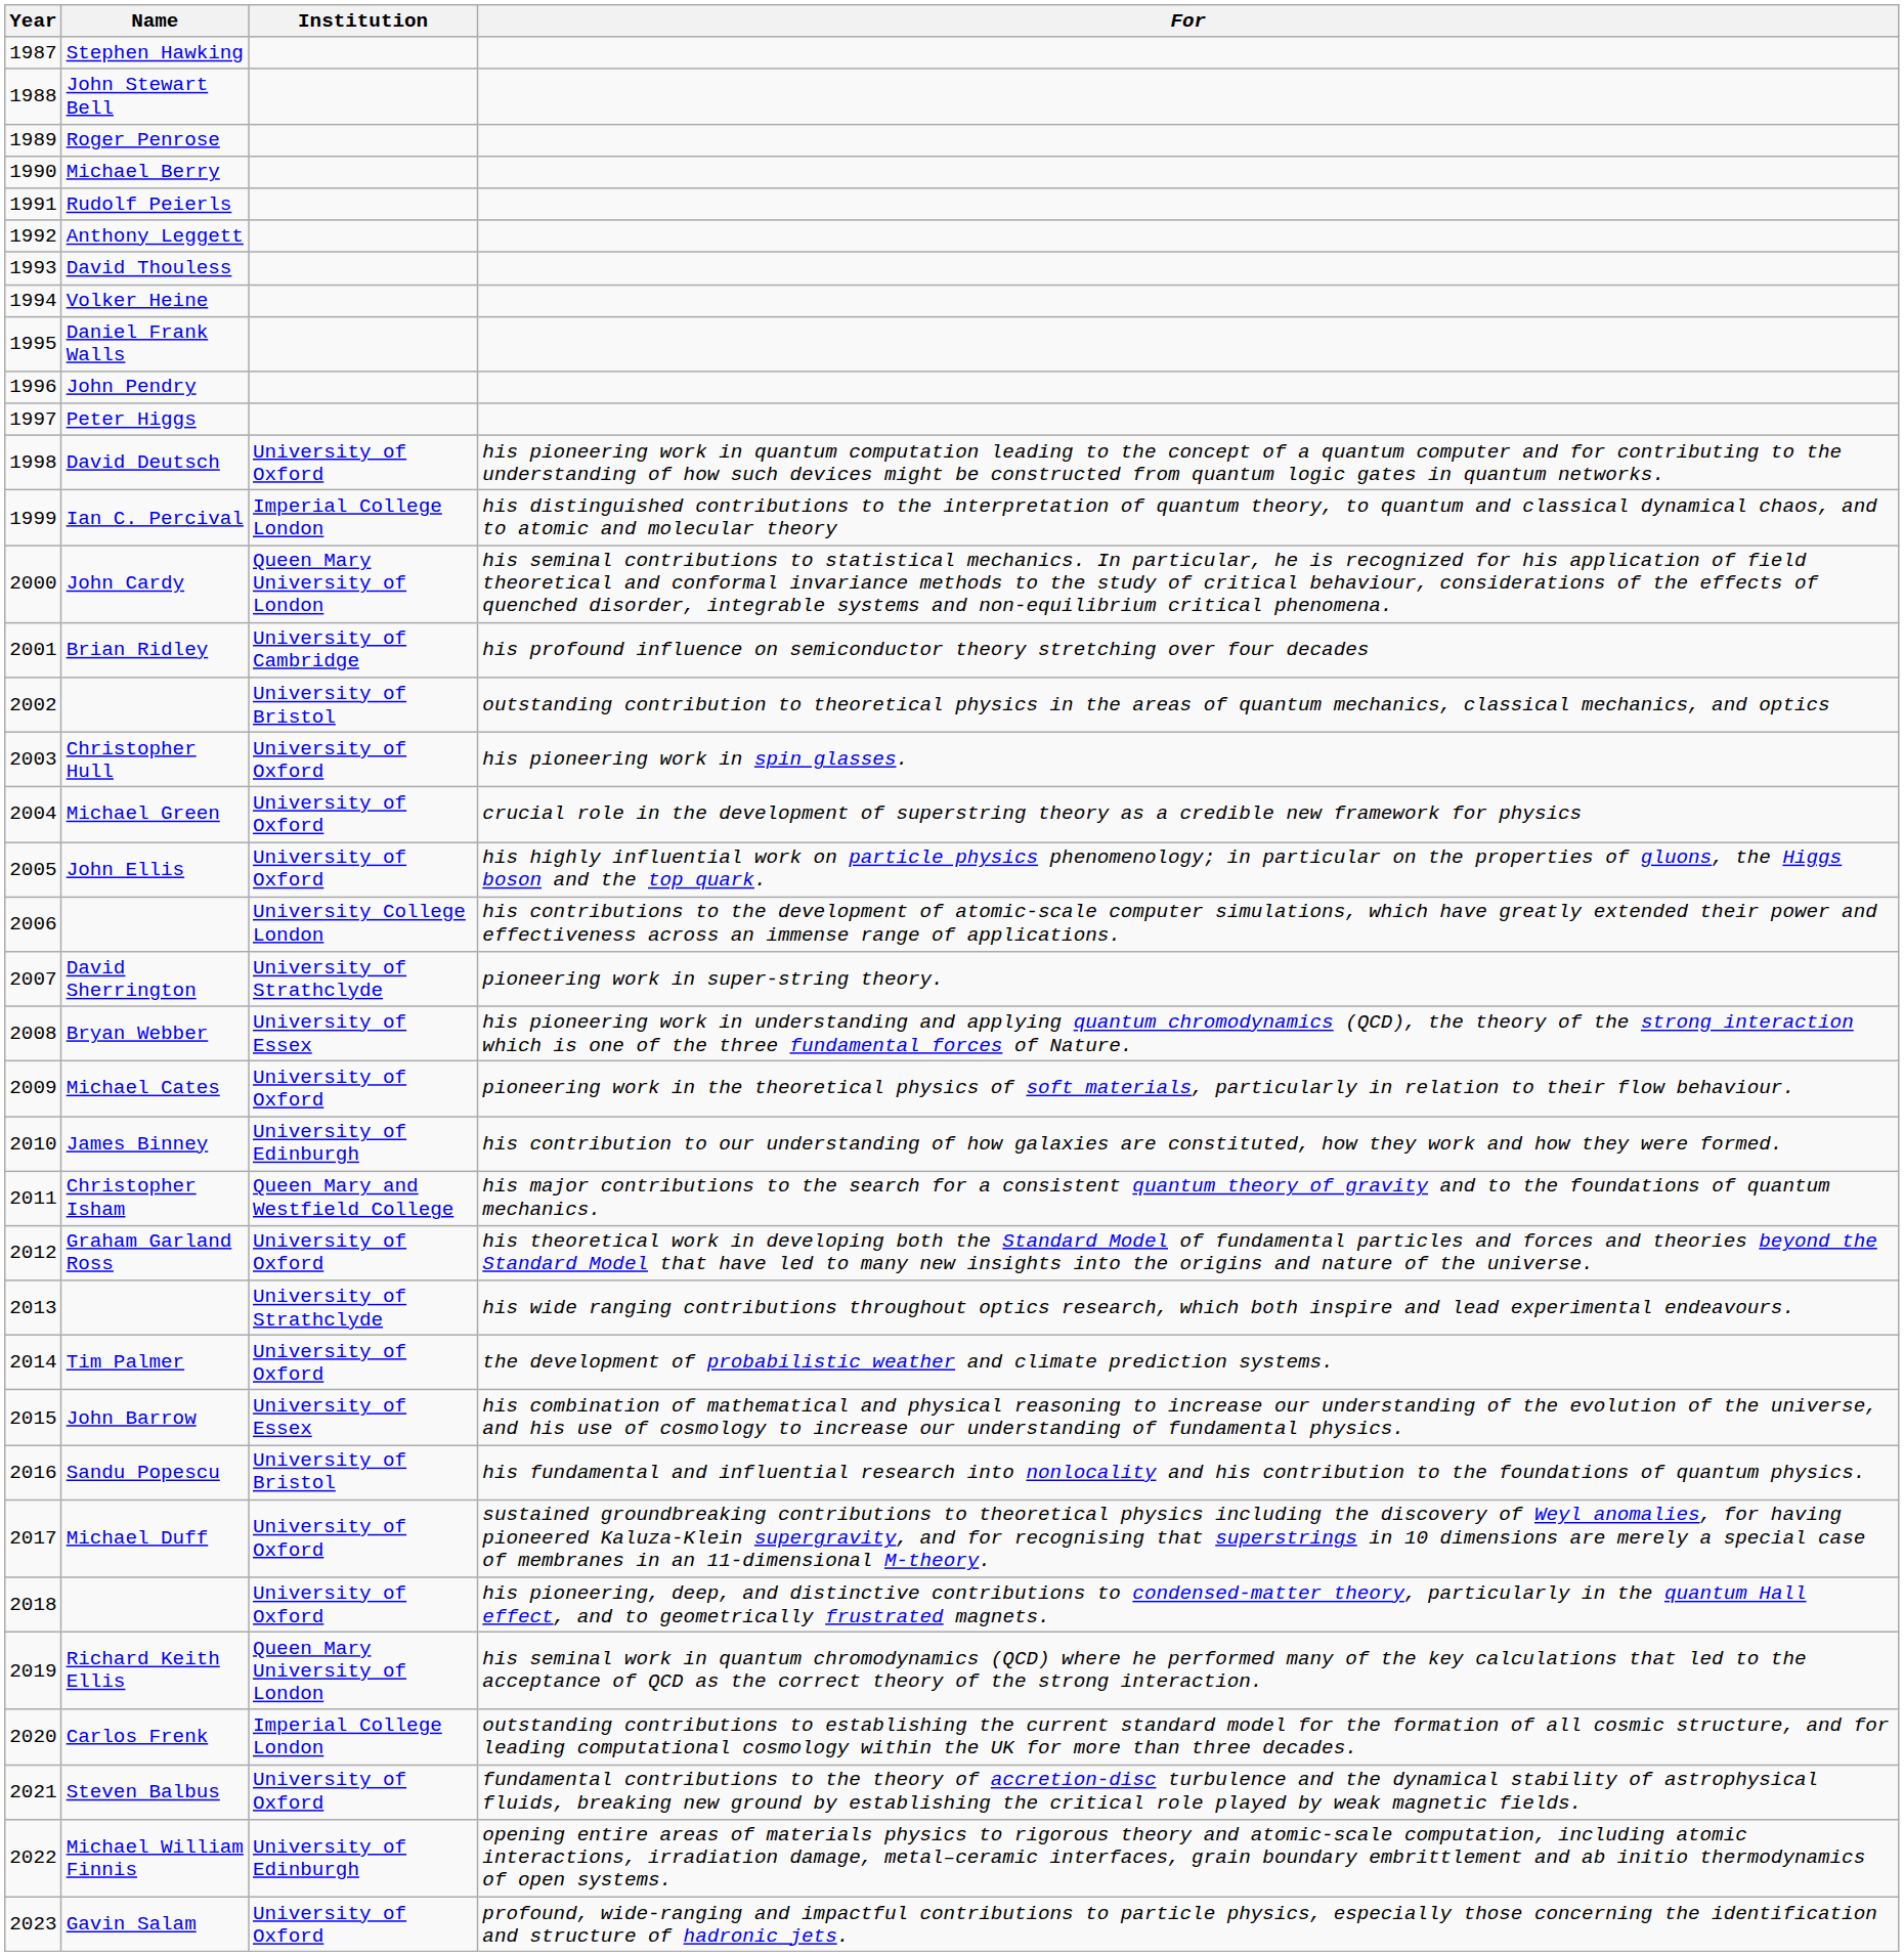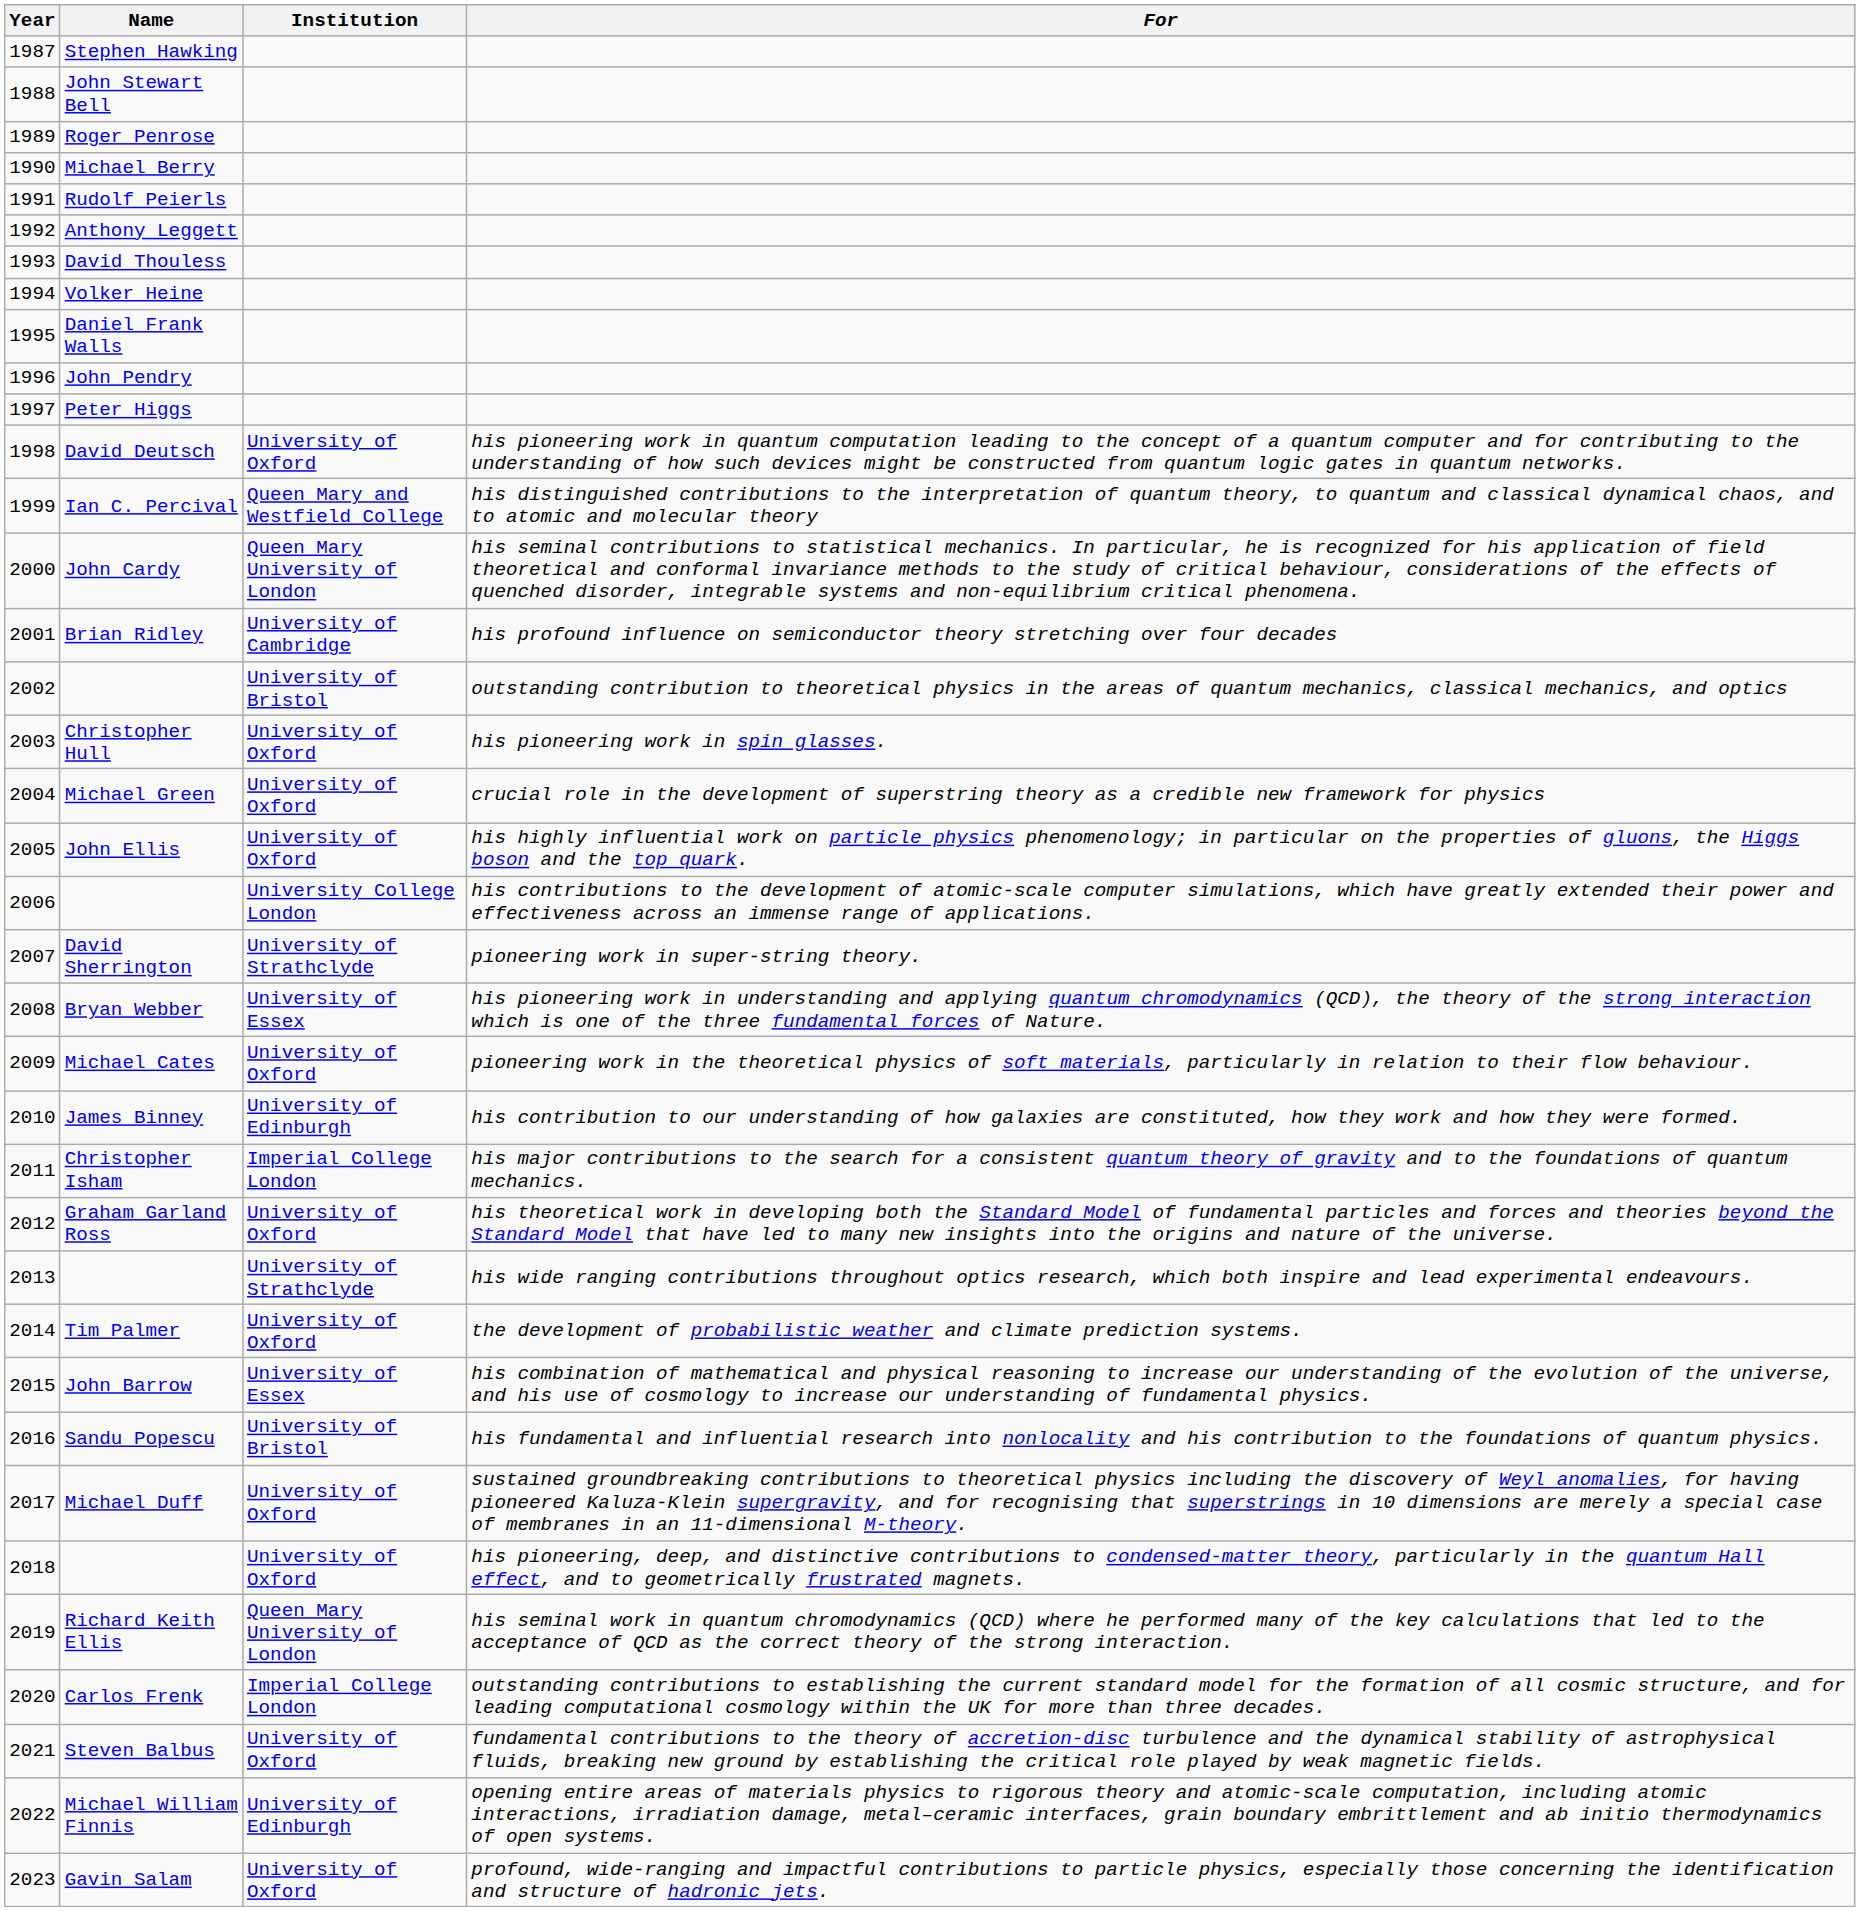 <table class="wikitable sortable">
 <tr>
 <th>Year</th>
 <th>Name</th>
 <th>Institution</th>
 <th scope = col class = unsortable><em>For</em></th>
 </tr>
 <tr>
 <td>1987</td>
 <td><a href='#'>Stephen Hawking</a></td>
 <td></td>
 <td></td>
 </tr>
 <tr>
 <td>1988</td>
 <td><a href='#'>John Stewart Bell</a></td>
 <td></td>
 <td></td>
 </tr>
 <tr>
 <td>1989</td>
 <td><a href='#'>Roger Penrose</a></td>
 <td></td>
 <td></td>
 </tr>
 <tr>
 <td>1990</td>
 <td><a href='#'>Michael Berry</a></td>
 <td></td>
 <td></td>
 </tr>
 <tr>
 <td>1991</td>
 <td><a href='#'>Rudolf Peierls</a></td>
 <td></td>
 <td></td>
 </tr>
 <tr>
 <td>1992</td>
 <td><a href='#'>Anthony Leggett</a></td>
 <td></td>
 <td></td>
 </tr>
 <tr>
 <td>1993</td>
 <td><a href='#'>David Thouless</a></td>
 <td></td>
 <td></td>
 </tr>
 <tr>
 <td>1994</td>
 <td><a href='#'>Volker Heine</a></td>
 <td></td>
 <td></td>
 </tr>
 <tr>
 <td>1995</td>
 <td><a href='#'>Daniel Frank Walls</a></td>
 <td></td>
 <td></td>
 </tr>
 <tr>
 <td>1996</td>
 <td><a href='#'>John Pendry</a></td>
 <td></td>
 <td></td>
 </tr>
 <tr>
 <td>1997</td>
 <td><a href='#'>Peter Higgs</a></td>
 <td></td>
 <td></td>
 </tr>
 <tr>
 <td>1998</td>
 <td><a href='#'>David Deutsch</a></td>
 <td><a href='#'>University of Oxford</a></td>
 <td><em>his pioneering work in quantum computation leading to the concept of a quantum computer and for contributing to the understanding of how such devices might be constructed from quantum logic gates in quantum networks.</em></td>
 </tr>
 <tr>
 <td>1999</td>
 <td><a href='#'>Ian C. Percival</a></td>
-<td><a href='#'>Imperial College London</a></td>
+<td><a href='#'>Queen Mary and Westfield College</a></td>
 <td><em>his distinguished contributions to the interpretation of quantum theory, to quantum and classical dynamical chaos, and to atomic and molecular theory</em></td>
 </tr>
 <tr>
 <td>2000</td>
 <td><a href='#'>John Cardy</a></td>
 <td><a href='#'>Queen Mary University of London</a></td>
 <td><em>his seminal contributions to statistical mechanics. In particular, he is recognized for his application of field theoretical and conformal invariance methods to the study of critical behaviour, considerations of the effects of quenched disorder, integrable systems and non-equilibrium critical phenomena.</em></td>
 </tr>
 <tr>
 <td>2001</td>
 <td><a href='#'>Brian Ridley</a></td>
 <td><a href='#'>University of Cambridge</a></td>
 <td><em>his profound influence on semiconductor theory stretching over four decades</em></td>
 </tr>
 <tr>
 <td>2002</td>
 <td></td>
 <td><a href='#'>University of Bristol</a></td>
 <td><em>outstanding contribution to theoretical physics in the areas of quantum mechanics, classical mechanics, and optics</em></td>
 </tr>
 <tr>
 <td>2003</td>
 <td><a href='#'>Christopher Hull</a></td>
 <td><a href='#'>University of Oxford</a></td>
 <td><em>his pioneering work in <a href='#'>spin glasses</a>.</em></td>
 </tr>
 <tr>
 <td>2004</td>
 <td><a href='#'>Michael Green</a></td>
 <td><a href='#'>University of Oxford</a></td>
 <td><em>crucial role in the development of superstring theory as a credible new framework for physics</em></td>
 </tr>
 <tr>
 <td>2005</td>
 <td><a href='#'>John Ellis</a></td>
 <td><a href='#'>University of Oxford</a></td>
 <td><em>his highly influential work on <a href='#'>particle physics</a> phenomenology; in particular on the properties of <a href='#'>gluons</a>, the <a href='#'>Higgs boson</a> and the <a href='#'>top quark</a>.</em></td>
 </tr>
 <tr>
 <td>2006</td>
 <td></td>
 <td><a href='#'>University College London</a></td>
 <td><em>his contributions to the development of atomic-scale computer simulations, which have greatly extended their power and effectiveness across an immense range of applications.</em></td>
 </tr>
 <tr>
 <td>2007</td>
 <td><a href='#'>David Sherrington</a></td>
 <td><a href='#'>University of Strathclyde</a></td>
 <td><em>pioneering work in super-string theory.</em></td>
 </tr>
 <tr>
 <td>2008</td>
 <td><a href='#'>Bryan Webber</a></td>
 <td><a href='#'>University of Essex</a></td>
 <td><em>his pioneering work in understanding and applying <a href='#'>quantum chromodynamics</a> (QCD), the theory of the <a href='#'>strong interaction</a> which is one of the three <a href='#'>fundamental forces</a> of Nature.</em></td>
 </tr>
 <tr>
 <td>2009</td>
 <td><a href='#'>Michael Cates</a></td>
 <td><a href='#'>University of Oxford</a></td>
 <td><em>pioneering work in the theoretical physics of <a href='#'>soft materials</a>, particularly in relation to their flow behaviour.</em></td>
 </tr>
 <tr>
 <td>2010</td>
 <td><a href='#'>James Binney</a></td>
 <td><a href='#'>University of Edinburgh</a></td>
 <td><em>his contribution to our understanding of how galaxies are constituted, how they work and how they were formed.</em></td>
 </tr>
 <tr>
 <td>2011</td>
 <td><a href='#'>Christopher Isham</a></td>
-<td><a href='#'>Queen Mary and Westfield College</a></td>
+<td><a href='#'>Imperial College London</a></td>
 <td><em>his major contributions to the search for a consistent <a href='#'>quantum theory of gravity</a> and to the foundations of quantum mechanics.</em></td>
 </tr>
 <tr>
 <td>2012</td>
 <td><a href='#'>Graham Garland Ross</a></td>
 <td><a href='#'>University of Oxford</a></td>
 <td><em>his theoretical work in developing both the <a href='#'>Standard Model</a> of fundamental particles and forces and theories <a href='#'>beyond the Standard Model</a> that have led to many new insights into the origins and nature of the universe.</em></td>
 </tr>
 <tr>
 <td>2013</td>
 <td></td>
 <td><a href='#'>University of Strathclyde</a></td>
 <td><em>his wide ranging contributions throughout optics research, which both inspire and lead experimental endeavours.</em></td>
 </tr>
 <tr>
 <td>2014</td>
 <td><a href='#'>Tim Palmer</a></td>
 <td><a href='#'>University of Oxford</a></td>
 <td><em>the development of <a href='#'>probabilistic weather</a> and climate prediction systems.</em></td>
 </tr>
 <tr>
 <td>2015</td>
 <td><a href='#'>John Barrow</a></td>
 <td><a href='#'>University of Essex</a></td>
 <td><em>his combination of mathematical and physical reasoning to increase our understanding of the evolution of the universe, and his use of cosmology to increase our understanding of fundamental physics.</em></td>
 </tr>
 <tr>
 <td>2016</td>
 <td><a href='#'>Sandu Popescu</a></td>
 <td><a href='#'>University of Bristol</a></td>
 <td><em>his fundamental and influential research into <a href='#'>nonlocality</a> and his contribution to the foundations of quantum physics.</em></td>
 </tr>
 <tr>
 <td>2017</td>
 <td><a href='#'>Michael Duff</a>  <br></td>
 <td><a href='#'>University of Oxford</a></td>
 <td><em>sustained groundbreaking contributions to theoretical physics including the discovery of <a href='#'>Weyl anomalies</a>, for having pioneered Kaluza-Klein <a href='#'>supergravity</a>, and for recognising that <a href='#'>superstrings</a> in 10 dimensions are merely a special case of membranes in an 11-dimensional <a href='#'>M-theory</a>.</em></td>
 </tr>
 <tr>
 <td>2018</td>
 <td></td>
 <td><a href='#'>University of Oxford</a></td>
 <td><em>his pioneering, deep, and distinctive contributions to <a href='#'>condensed-matter theory</a>, particularly in the <a href='#'>quantum Hall effect</a>, and to geometrically <a href='#'>frustrated</a> magnets.</em></td>
 </tr>
 <tr>
 <td>2019</td>
 <td><a href='#'>Richard Keith Ellis</a></td>
 <td><a href='#'>Queen Mary University of London</a></td>
 <td><em>his seminal work in quantum chromodynamics (QCD) where he performed many of the key calculations that led to the acceptance of QCD as the correct theory of the strong interaction.</em></td>
 </tr>
 <tr>
 <td>2020</td>
 <td><a href='#'>Carlos Frenk</a></td>
 <td><a href='#'>Imperial College London</a></td>
 <td><em>outstanding contributions to establishing the current standard model for the formation of all cosmic structure, and for leading computational cosmology within the UK for more than three decades.</em></td>
 </tr>
 <tr>
 <td>2021</td>
 <td><a href='#'>Steven Balbus</a></td>
 <td><a href='#'>University of Oxford</a></td>
 <td><em>fundamental contributions to the theory of <a href='#'>accretion-disc</a> turbulence and the dynamical stability of astrophysical fluids, breaking new ground by establishing the critical role played by weak magnetic fields.</em></td>
 </tr>
 <tr>
 <td>2022</td>
 <td><a href='#'>Michael William Finnis</a></td>
 <td><a href='#'>University of Edinburgh</a></td>
 <td><em>opening entire areas of materials physics to rigorous theory and atomic-scale computation, including atomic interactions, irradiation damage, metal–ceramic interfaces, grain boundary embrittlement and ab initio thermodynamics of open systems.</em></td>
 </tr>
 <tr>
 <td>2023</td>
 <td><a href='#'>Gavin Salam</a></td>
 <td><a href='#'>University of Oxford</a></td>
 <td><em>profound, wide-ranging and impactful contributions to particle physics, especially those concerning the identification and structure of <a href='#'>hadronic jets</a>.</em></td>
 </tr>
 </table>
